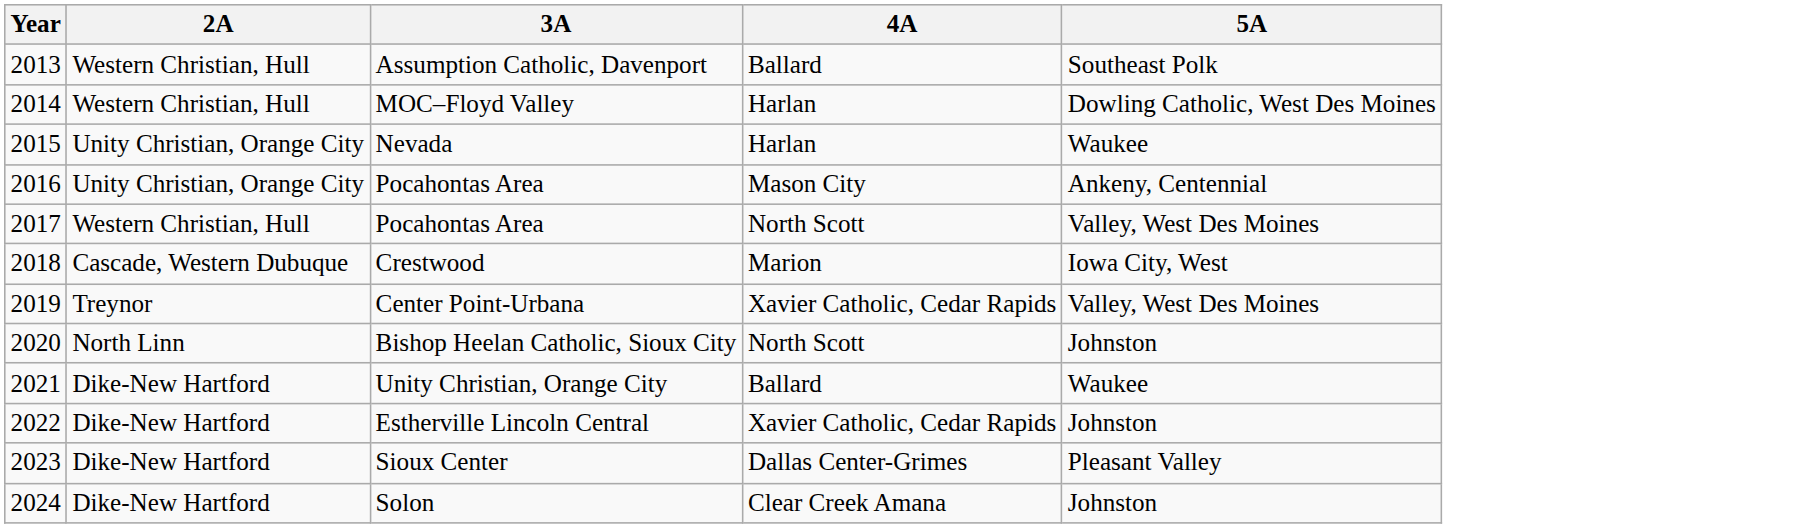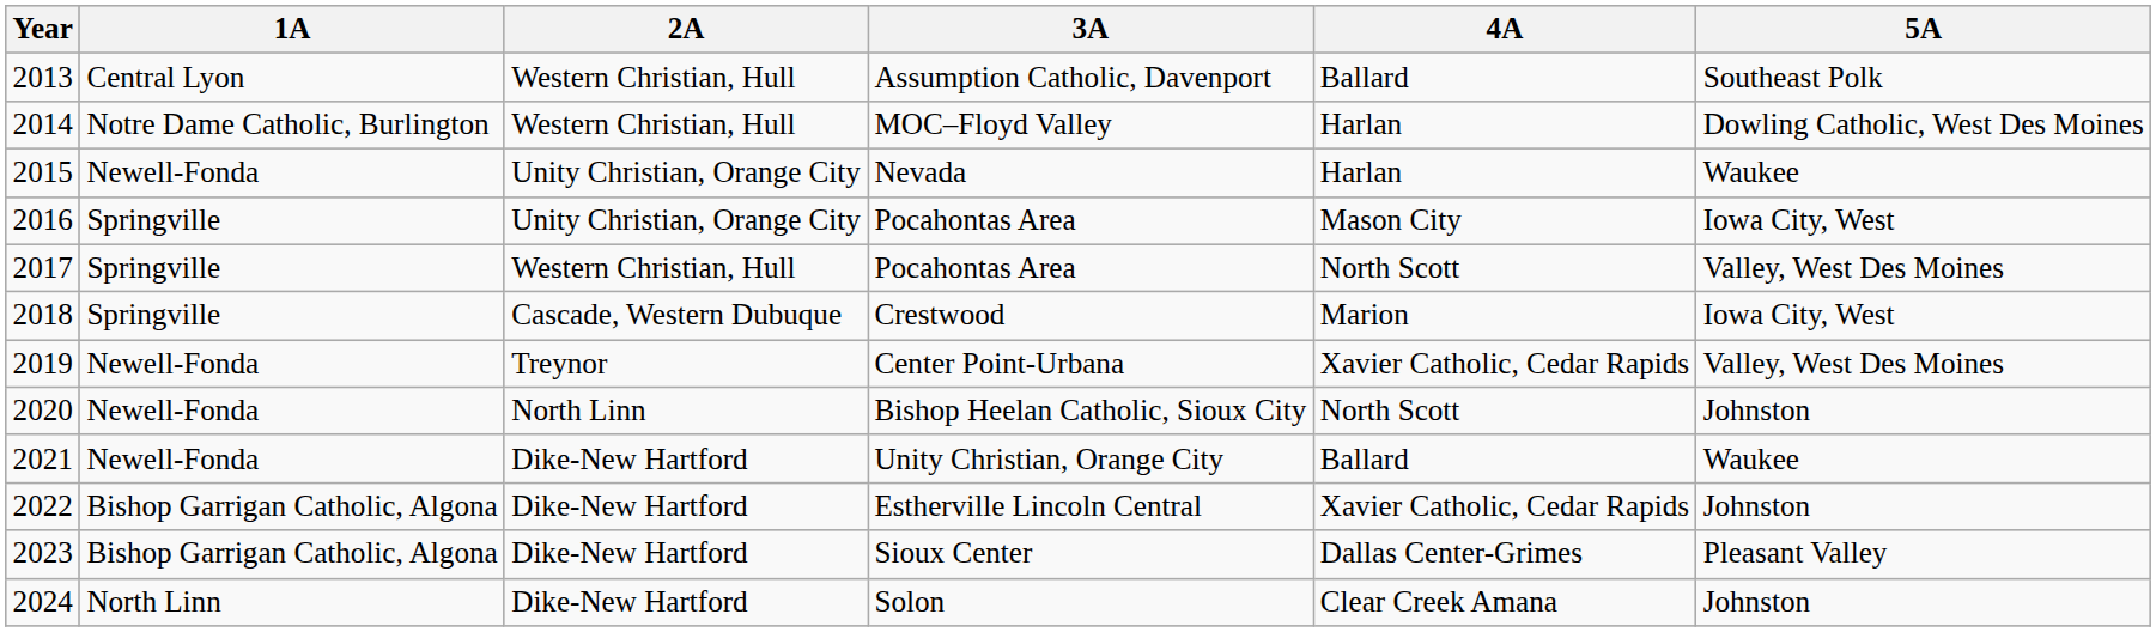 <table class="wikitable">
 <tr>
 <th>Year</th>
+<th>1A</th>
 <th>2A</th>
 <th>3A</th>
 <th>4A</th>
 <th>5A</th>
 </tr>
 <tr>
 <td>2013</td>
+<td>Central Lyon</td>
 <td>Western Christian, Hull</td>
 <td>Assumption Catholic, Davenport</td>
 <td>Ballard</td>
 <td>Southeast Polk</td>
 </tr>
 <tr>
 <td>2014</td>
+<td>Notre Dame Catholic, Burlington</td>
 <td>Western Christian, Hull</td>
 <td>MOC–Floyd Valley</td>
 <td>Harlan</td>
 <td>Dowling Catholic, West Des Moines</td>
 </tr>
 <tr>
 <td>2015</td>
+<td>Newell-Fonda</td>
 <td>Unity Christian, Orange City</td>
 <td>Nevada</td>
 <td>Harlan</td>
 <td>Waukee</td>
 </tr>
 <tr>
 <td>2016</td>
+<td>Springville</td>
 <td>Unity Christian, Orange City</td>
 <td>Pocahontas Area</td>
 <td>Mason City</td>
-<td>Ankeny, Centennial</td>
+<td>Iowa City, West</td>
 </tr>
 <tr>
 <td>2017</td>
+<td>Springville</td>
 <td>Western Christian, Hull</td>
 <td>Pocahontas Area</td>
 <td>North Scott</td>
 <td>Valley, West Des Moines</td>
 </tr>
 <tr>
 <td>2018</td>
+<td>Springville</td>
 <td>Cascade, Western Dubuque</td>
 <td>Crestwood</td>
 <td>Marion</td>
 <td>Iowa City, West</td>
 </tr>
 <tr>
 <td>2019</td>
+<td>Newell-Fonda</td>
 <td>Treynor</td>
 <td>Center Point-Urbana</td>
 <td>Xavier Catholic, Cedar Rapids</td>
 <td>Valley, West Des Moines</td>
 </tr>
 <tr>
 <td>2020</td>
+<td>Newell-Fonda</td>
 <td>North Linn</td>
 <td>Bishop Heelan Catholic, Sioux City</td>
 <td>North Scott</td>
 <td>Johnston</td>
 </tr>
 <tr>
 <td>2021</td>
+<td>Newell-Fonda</td>
 <td>Dike-New Hartford</td>
 <td>Unity Christian, Orange City</td>
 <td>Ballard</td>
 <td>Waukee</td>
 </tr>
 <tr>
 <td>2022</td>
+<td>Bishop Garrigan Catholic, Algona</td>
 <td>Dike-New Hartford</td>
 <td>Estherville Lincoln Central</td>
 <td>Xavier Catholic, Cedar Rapids</td>
 <td>Johnston</td>
 </tr>
 <tr>
 <td>2023</td>
+<td>Bishop Garrigan Catholic, Algona</td>
 <td>Dike-New Hartford</td>
 <td>Sioux Center</td>
 <td>Dallas Center-Grimes</td>
 <td>Pleasant Valley</td>
 </tr>
 <tr>
 <td>2024</td>
+<td>North Linn</td>
 <td>Dike-New Hartford</td>
 <td>Solon</td>
 <td>Clear Creek Amana</td>
 <td>Johnston</td>
 </tr>
 </table>
